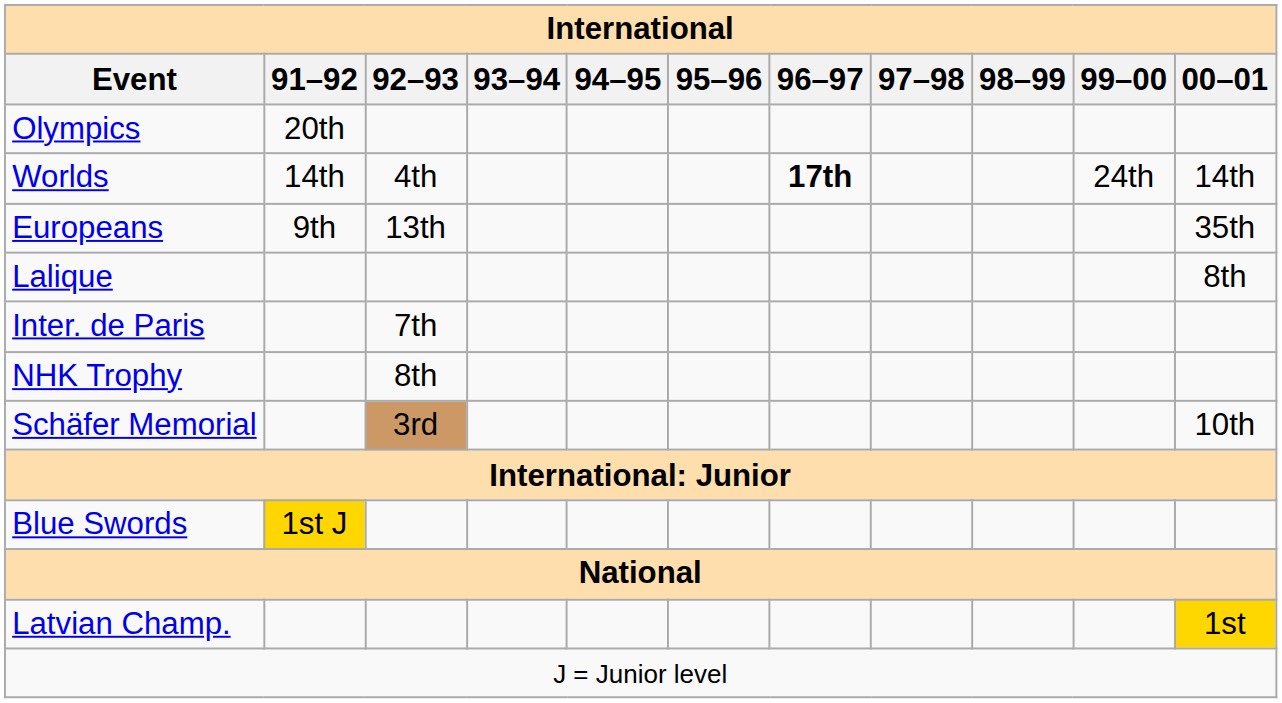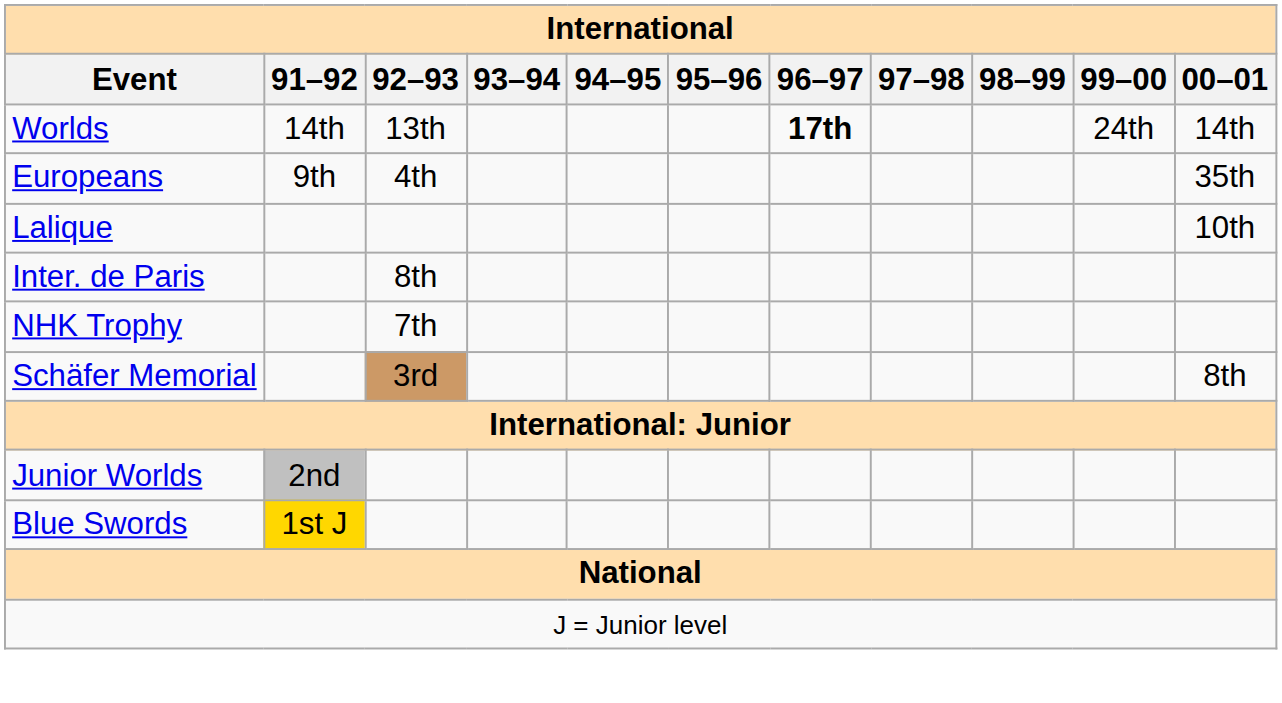 <table class="wikitable" style="text-align:center">
 <tr>
 <th style="background-color: #ffdead; " colspan=11 align=center>International</th>
 </tr>
 <tr>
 <th>Event</th>
 <th>91–92</th>
 <th>92–93</th>
 <th>93–94</th>
 <th>94–95</th>
 <th>95–96</th>
 <th>96–97</th>
 <th>97–98</th>
 <th>98–99</th>
 <th>99–00</th>
 <th>00–01</th>
 </tr>
 <tr>
-<td align=left><a href='#'>Olympics</a></td>
-<td>20th</td>
-<td></td>
-<td></td>
-<td></td>
-<td></td>
-<td></td>
-<td></td>
-<td></td>
-<td></td>
-<td></td>
-</tr>
-<tr>
 <td align=left><a href='#'>Worlds</a></td>
 <td>14th</td>
-<td>4th</td>
+<td>13th</td>
 <td></td>
 <td></td>
 <td></td>
 <td><strong>17th</strong></td>
 <td></td>
 <td></td>
 <td>24th</td>
 <td>14th</td>
 </tr>
 <tr>
 <td align=left><a href='#'>Europeans</a></td>
 <td>9th</td>
-<td>13th</td>
+<td>4th</td>
 <td></td>
 <td></td>
 <td></td>
 <td></td>
 <td></td>
 <td></td>
 <td></td>
 <td>35th</td>
 </tr>
 <tr>
 <td align=left> <a href='#'>Lalique</a></td>
 <td></td>
 <td></td>
 <td></td>
 <td></td>
 <td></td>
 <td></td>
 <td></td>
 <td></td>
 <td></td>
-<td>8th</td>
+<td>10th</td>
 </tr>
 <tr>
 <td align=left><a href='#'>Inter. de Paris</a></td>
 <td></td>
-<td>7th</td>
+<td>8th</td>
 <td></td>
 <td></td>
 <td></td>
 <td></td>
 <td></td>
 <td></td>
 <td></td>
 <td></td>
 </tr>
 <tr>
 <td align=left><a href='#'>NHK Trophy</a></td>
 <td></td>
-<td>8th</td>
+<td>7th</td>
 <td></td>
 <td></td>
 <td></td>
 <td></td>
 <td></td>
 <td></td>
 <td></td>
 <td></td>
 </tr>
 <tr>
 <td align=left><a href='#'>Schäfer Memorial</a></td>
 <td></td>
 <td bgcolor=cc9966>3rd</td>
 <td></td>
 <td></td>
 <td></td>
 <td></td>
 <td></td>
 <td></td>
 <td></td>
-<td>10th</td>
+<td>8th</td>
 </tr>
 <tr>
 <th style="background-color: #ffdead; " colspan=11 align=center>International: Junior</th>
+</tr>
+<tr>
+<td align=left><a href='#'>Junior Worlds</a></td>
+<td bgcolor=silver>2nd</td>
+<td></td>
+<td></td>
+<td></td>
+<td></td>
+<td></td>
+<td></td>
+<td></td>
+<td></td>
+<td></td>
 </tr>
 <tr>
 <td align=left><a href='#'>Blue Swords</a></td>
 <td bgcolor=gold>1st J</td>
 <td></td>
 <td></td>
 <td></td>
 <td></td>
 <td></td>
 <td></td>
 <td></td>
 <td></td>
 <td></td>
 </tr>
 <tr>
 <th style="background-color: #ffdead; " colspan=11 align=center>National</th>
 </tr>
 <tr>
-<td align=left><a href='#'>Latvian Champ.</a></td>
-<td></td>
-<td></td>
-<td></td>
-<td></td>
-<td></td>
-<td></td>
-<td></td>
-<td></td>
-<td></td>
-<td bgcolor=gold>1st</td>
-</tr>
-<tr>
 <td colspan=11 align=center><small> J = Junior level </small></td>
 </tr>
 </table>
